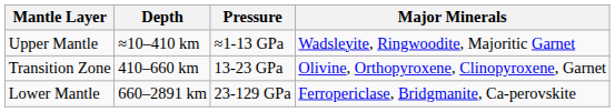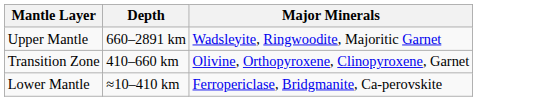 <table class="wikitable">
 <tr>
 <th>Mantle Layer</th>
 <th>Depth</th>
-<th>Pressure</th>
 <th>Major Minerals</th>
 </tr>
 <tr>
 <td>Upper Mantle</td>
-<td>≈10–410 km</td>
-<td>≈1-13 GPa</td>
+<td>660–2891 km</td>
 <td><a href='#'>Wadsleyite</a>, <a href='#'>Ringwoodite</a>, Majoritic <a href='#'>Garnet</a></td>
 </tr>
 <tr>
 <td>Transition Zone</td>
 <td>410–660 km</td>
-<td>13-23 GPa</td>
 <td><a href='#'>Olivine</a>, <a href='#'>Orthopyroxene</a>, <a href='#'>Clinopyroxene</a>, Garnet</td>
 </tr>
 <tr>
 <td>Lower Mantle</td>
-<td>660–2891 km</td>
-<td>23-129 GPa</td>
+<td>≈10–410 km</td>
 <td><a href='#'>Ferropericlase</a>, <a href='#'>Bridgmanite</a>, Ca-perovskite</td>
 </tr>
 </table>
